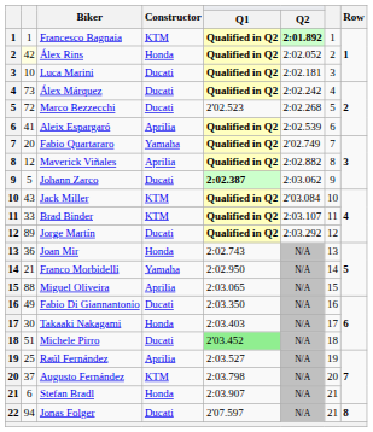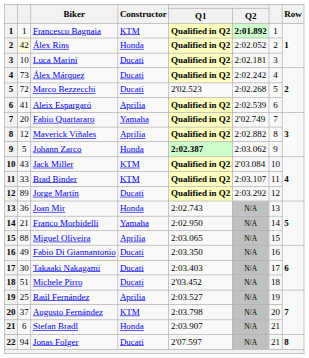 <table class="wikitable sortable" style="font-size: 85%;">
 <tr>
 <th rowspan="2"></th>
 <th rowspan="2"></th>
 <th rowspan="2">Biker</th>
 <th rowspan="2">Constructor</th>
 <th colspan="2" style="background:#eaecf0; text-align:center;"></th>
 <th rowspan="2"></th>
 <th rowspan="2">Row</th>
 </tr>
 <tr>
 <th scope="col">Q1</th>
 <th scope="col">Q2</th>
 </tr>
 <tr>
 <th scope="row">1</th>
 <td align="center">1</td>
 <td> <a href='#'>Francesco Bagnaia</a></td>
 <td><a href='#'>KTM</a></td>
 <td style="background:#ffffbf;"><strong>Qualified in Q2</strong></td>
 <td style="background:#ccffcc;"><strong>2:01.892</strong></td>
 <td align="center">1</td>
 <td rowspan="3"><strong>1</strong></td>
 </tr>
 <tr>
 <th scope="row">2</th>
 <td align="center" style="background: lightyellow;">42</td>
 <td> <a href='#'>Álex Rins</a></td>
 <td><a href='#'>Honda</a></td>
 <td style="background:#ffffbf;"><strong>Qualified in Q2</strong></td>
 <td>2:02.052</td>
 <td align="center">2</td>
 </tr>
 <tr>
 <th scope="row">3</th>
 <td align="center">10</td>
 <td> <a href='#'>Luca Marini</a></td>
 <td><a href='#'>Ducati</a></td>
 <td style="background:#ffffbf;"><strong>Qualified in Q2</strong></td>
 <td>2:02.181</td>
 <td align="center">3</td>
 </tr>
 <tr>
 <th scope="row">4</th>
 <td align="center">73</td>
 <td> <a href='#'>Álex Márquez</a></td>
 <td><a href='#'>Ducati</a></td>
 <td style="background:#ffffbf;"><strong>Qualified in Q2</strong></td>
 <td>2:02.242</td>
 <td align="center">4</td>
 <td rowspan="3"><strong>2</strong></td>
 </tr>
 <tr>
 <th scope="row">5</th>
 <td align="center">72</td>
 <td> <a href='#'>Marco Bezzecchi</a></td>
 <td><a href='#'>Ducati</a></td>
 <td>2'02.523</td>
 <td>2:02.268</td>
 <td align="center">5</td>
 </tr>
 <tr>
 <th scope="row">6</th>
 <td align="center">41</td>
 <td> <a href='#'>Aleix Espargaró</a></td>
 <td><a href='#'>Aprilia</a></td>
 <td style="background:#ffffbf;"><strong>Qualified in Q2</strong></td>
 <td>2:02.539</td>
 <td align="center">6</td>
 </tr>
 <tr>
 <th scope="row">7</th>
 <td align="center">20</td>
 <td> <a href='#'>Fabio Quartararo</a></td>
 <td><a href='#'>Yamaha</a></td>
 <td style="background:#ffffbf;"><strong>Qualified in Q2</strong></td>
 <td>2'02.749</td>
 <td align="center">7</td>
 <td rowspan="3"><strong>3</strong></td>
 </tr>
 <tr>
 <th scope="row">8</th>
 <td align="center">12</td>
 <td> <a href='#'>Maverick Viñales</a></td>
 <td><a href='#'>Aprilia</a></td>
 <td style="background:#ffffbf;"><strong>Qualified in Q2</strong></td>
 <td>2:02.882</td>
 <td align="center">8</td>
 </tr>
 <tr>
 <th scope="row">9</th>
 <td align="center">5</td>
 <td> <a href='#'>Johann Zarco</a></td>
-<td><a href='#'>Ducati</a></td>
+<td><a href='#'>Honda</a></td>
 <td style="background:#ccffcc;"><strong>2:02.387</strong></td>
 <td>2:03.062</td>
 <td align="center">9</td>
 </tr>
 <tr>
 <th scope="row">10</th>
 <td align="center">43</td>
 <td> <a href='#'>Jack Miller</a></td>
 <td><a href='#'>KTM</a></td>
 <td style="background:#ffffbf;"><strong>Qualified in Q2</strong></td>
 <td>2'03.084</td>
 <td align="center">10</td>
 <td rowspan="3"><strong>4</strong></td>
 </tr>
 <tr>
 <th scope="row">11</th>
 <td align="center">33</td>
 <td> <a href='#'>Brad Binder</a></td>
 <td><a href='#'>KTM</a></td>
 <td style="background:#ffffbf;"><strong>Qualified in Q2</strong></td>
 <td>2:03.107</td>
 <td align="center">11</td>
 </tr>
 <tr>
 <th scope="row">12</th>
 <td align="center">89</td>
 <td> <a href='#'>Jorge Martín</a></td>
 <td><a href='#'>Ducati</a></td>
 <td style="background:#ffffbf;"><strong>Qualified in Q2</strong></td>
 <td>2:03.292</td>
 <td align="center">12</td>
 </tr>
 <tr>
 <th scope="row">13</th>
 <td align="center">36</td>
 <td> <a href='#'>Joan Mir</a></td>
 <td><a href='#'>Honda</a></td>
 <td>2:02.743</td>
 <td style="background: silver" align="center" data-sort-value="19"><small>N/A</small></td>
 <td align="center">13</td>
 <td rowspan="3"><strong>5</strong></td>
 </tr>
 <tr>
 <th scope="row">14</th>
 <td align="center">21</td>
 <td> <a href='#'>Franco Morbidelli</a></td>
 <td><a href='#'>Yamaha</a></td>
 <td>2:02.950</td>
 <td style="background: silver" align="center" data-sort-value="19"><small>N/A</small></td>
 <td align="center">14</td>
 </tr>
 <tr>
 <th scope="row">15</th>
 <td align="center">88</td>
 <td> <a href='#'>Miguel Oliveira</a></td>
 <td><a href='#'>Aprilia</a></td>
 <td>2:03.065</td>
 <td style="background: silver" align="center" data-sort-value="19"><small>N/A</small></td>
 <td align="center">15</td>
 </tr>
 <tr>
 <th scope="row">16</th>
 <td align="center">49</td>
 <td> <a href='#'>Fabio Di Giannantonio</a></td>
 <td><a href='#'>Ducati</a></td>
 <td>2:03.350</td>
 <td style="background: silver" align="center" data-sort-value="19"><small>N/A</small></td>
 <td align="center">16</td>
 <td rowspan="3"><strong>6</strong></td>
 </tr>
 <tr>
 <th scope="row">17</th>
 <td align="center">30</td>
 <td> <a href='#'>Takaaki Nakagami</a></td>
-<td><a href='#'>Honda</a></td>
+<td><a href='#'>Ducati</a></td>
 <td>2:03.403</td>
 <td style="background: silver" align="center" data-sort-value="19"><small>N/A</small></td>
 <td align="center">17</td>
 </tr>
 <tr>
 <th scope="row">18</th>
 <td align="center">51</td>
 <td> <a href='#'>Michele Pirro</a></td>
 <td><a href='#'>Ducati</a></td>
-<td style="background: lightgreen;">2'03.452</td>
+<td>2'03.452</td>
 <td style="background: silver" align="center" data-sort-value="19"><small>N/A</small></td>
 <td align="center">18</td>
 </tr>
 <tr>
 <th scope="row">19</th>
 <td align="center">25</td>
 <td> <a href='#'>Raúl Fernández</a></td>
 <td><a href='#'>Aprilia</a></td>
 <td>2:03.527</td>
 <td style="background: silver" align="center" data-sort-value="19"><small>N/A</small></td>
 <td align="center">19</td>
 <td rowspan="3"><strong>7</strong></td>
 </tr>
 <tr>
 <th scope="row">20</th>
 <td align="center">37</td>
 <td> <a href='#'>Augusto Fernández</a></td>
 <td><a href='#'>KTM</a></td>
 <td>2:03.798</td>
 <td style="background: silver" align="center" data-sort-value="19"><small>N/A</small></td>
 <td align="center">20</td>
 </tr>
 <tr>
 <th scope="row">21</th>
 <td align="center">6</td>
 <td> <a href='#'>Stefan Bradl</a></td>
 <td><a href='#'>Honda</a></td>
 <td>2:03.907</td>
 <td style="background: silver" align="center" data-sort-value="19"><small>N/A</small></td>
 <td align="center">21</td>
 </tr>
 <tr>
 <th scope="row">22</th>
 <td align="center">94</td>
 <td> <a href='#'>Jonas Folger</a></td>
 <td><a href='#'>Ducati</a></td>
 <td>2'07.597</td>
 <td style="background: silver" align="center" data-sort-value="19"><small>N/A</small></td>
 <td align="center">21</td>
 <td rowspan="1"><strong>8</strong></td>
 </tr>
 <tr>
 <th colspan="8"></th>
 </tr>
 </table>
